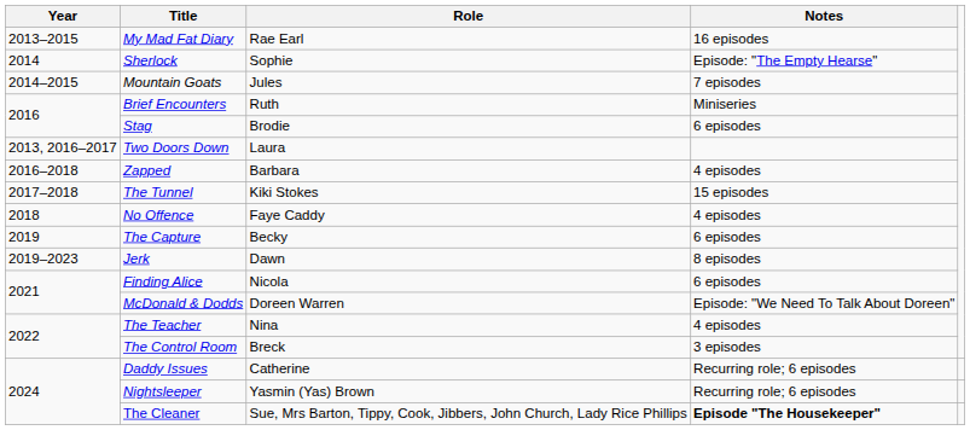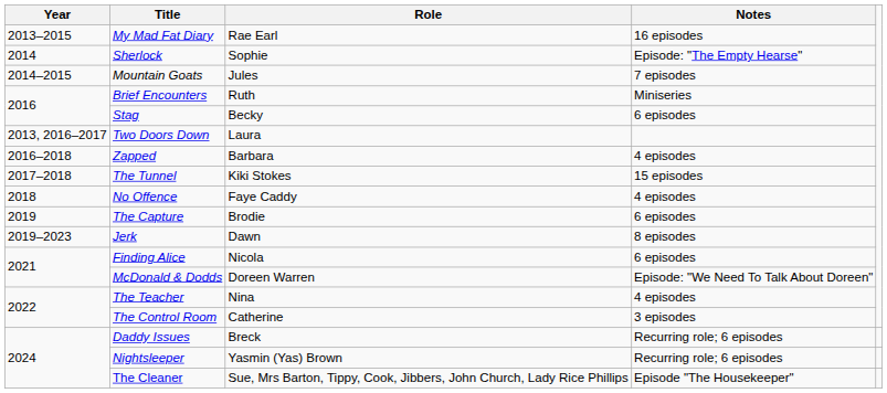 <table class="wikitable sortable">
 <tr>
 <th>Year</th>
 <th>Title</th>
 <th>Role</th>
 <th class="unsortable">Notes</th>
 </tr>
 <tr>
 <td>2013–2015</td>
 <td><em><a href='#'>My Mad Fat Diary</a></em></td>
 <td>Rae Earl</td>
 <td>16 episodes</td>
 </tr>
 <tr>
 <td>2014</td>
 <td><em><a href='#'>Sherlock</a></em></td>
 <td>Sophie</td>
 <td>Episode: "<a href='#'>The Empty Hearse</a>"</td>
 </tr>
 <tr>
 <td>2014–2015</td>
 <td><em>Mountain Goats</em></td>
 <td>Jules</td>
 <td>7 episodes</td>
 </tr>
 <tr>
 <td rowspan="2">2016</td>
 <td><em><a href='#'>Brief Encounters</a></em></td>
 <td>Ruth</td>
 <td>Miniseries</td>
 </tr>
 <tr>
 <td><em><a href='#'>Stag</a></em></td>
-<td>Brodie</td>
+<td>Becky</td>
 <td>6 episodes</td>
 </tr>
 <tr>
 <td>2013, 2016–2017</td>
 <td><em><a href='#'>Two Doors Down</a></em></td>
 <td>Laura</td>
 <td></td>
 </tr>
 <tr>
 <td>2016–2018</td>
 <td><em><a href='#'>Zapped</a></em></td>
 <td>Barbara</td>
 <td>4 episodes</td>
 </tr>
 <tr>
 <td>2017–2018</td>
 <td><em><a href='#'>The Tunnel</a></em></td>
 <td>Kiki Stokes</td>
 <td>15 episodes</td>
 </tr>
 <tr>
 <td>2018</td>
 <td><em><a href='#'>No Offence</a></em></td>
 <td>Faye Caddy</td>
 <td>4 episodes</td>
 </tr>
 <tr>
 <td>2019</td>
 <td><em><a href='#'>The Capture</a></em></td>
-<td>Becky</td>
+<td>Brodie</td>
 <td>6 episodes</td>
 </tr>
 <tr>
 <td>2019–2023</td>
 <td><em><a href='#'>Jerk</a></em></td>
 <td>Dawn</td>
 <td>8 episodes</td>
 </tr>
 <tr>
 <td rowspan="2">2021</td>
 <td><em><a href='#'>Finding Alice</a></em></td>
 <td>Nicola</td>
 <td>6 episodes</td>
 </tr>
 <tr>
 <td><em><a href='#'>McDonald & Dodds</a></em></td>
 <td>Doreen Warren</td>
 <td>Episode: "We Need To Talk About Doreen"</td>
 </tr>
 <tr>
 <td rowspan="2">2022</td>
 <td><em><a href='#'>The Teacher</a></em></td>
 <td>Nina</td>
 <td>4 episodes</td>
 </tr>
 <tr>
 <td><em><a href='#'>The Control Room</a></em></td>
-<td>Breck</td>
+<td>Catherine</td>
 <td>3 episodes</td>
 </tr>
 <tr>
 <td rowspan="3">2024</td>
 <td><em><a href='#'>Daddy Issues</a></em></td>
-<td>Catherine</td>
+<td>Breck</td>
 <td>Recurring role; 6 episodes</td>
 <td></td>
 </tr>
 <tr>
 <td><em><a href='#'>Nightsleeper</a></em></td>
 <td>Yasmin (Yas) Brown</td>
 <td>Recurring role; 6 episodes</td>
 <td></td>
 </tr>
 <tr>
 <td><a href='#'>The Cleaner</a></td>
 <td>Sue, Mrs Barton, Tippy, Cook, Jibbers, John Church, Lady Rice Phillips</td>
-<td><strong>Episode "The Housekeeper"</strong></td>
+<td>Episode "The Housekeeper"</td>
 <td></td>
 </tr>
 </table>
